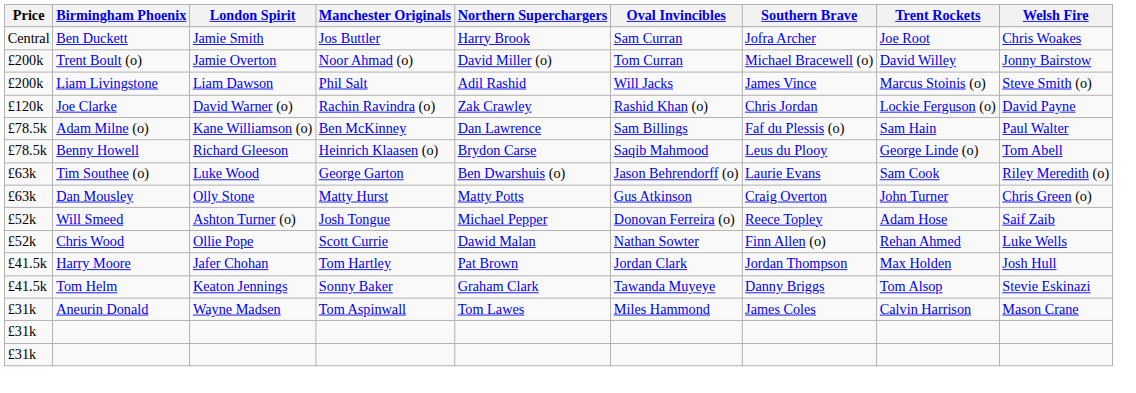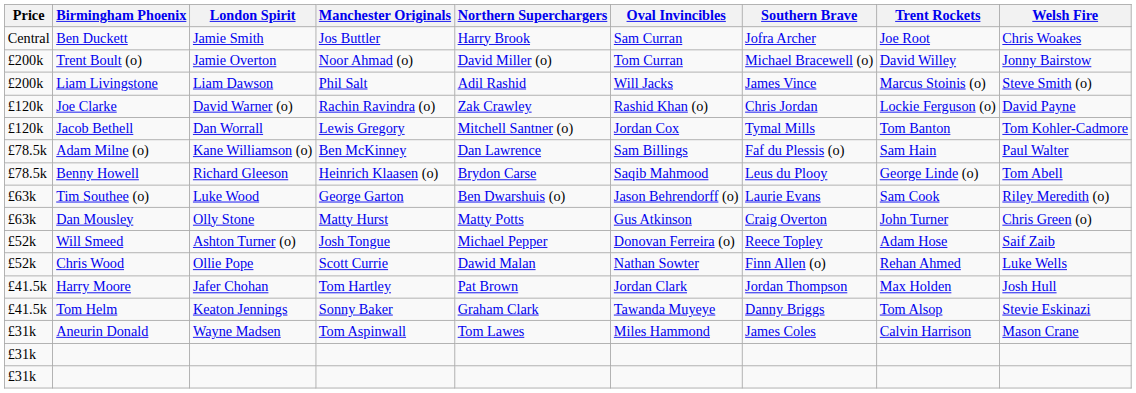 <table class="wikitable">
 <tr>
 <th>Price</th>
 <th><a href='#'>Birmingham Phoenix</a></th>
 <th><a href='#'>London Spirit</a></th>
 <th><a href='#'>Manchester Originals</a></th>
 <th><a href='#'>Northern Superchargers</a></th>
 <th><a href='#'>Oval Invincibles</a></th>
 <th><a href='#'>Southern Brave</a></th>
 <th><a href='#'>Trent Rockets</a></th>
 <th><a href='#'>Welsh Fire</a></th>
 </tr>
 <tr>
 <td>Central</td>
 <td><a href='#'>Ben Duckett</a></td>
 <td><a href='#'>Jamie Smith</a></td>
 <td><a href='#'>Jos Buttler</a></td>
 <td><a href='#'>Harry Brook</a></td>
 <td><a href='#'>Sam Curran</a></td>
 <td><a href='#'>Jofra Archer</a></td>
 <td><a href='#'>Joe Root</a></td>
 <td><a href='#'>Chris Woakes</a></td>
 </tr>
 <tr>
 <td>£200k</td>
 <td><a href='#'>Trent Boult</a> (o)</td>
 <td><a href='#'>Jamie Overton</a></td>
 <td><a href='#'>Noor Ahmad</a> (o)</td>
 <td><a href='#'>David Miller</a> (o)</td>
 <td><a href='#'>Tom Curran</a></td>
 <td><a href='#'>Michael Bracewell</a> (o)</td>
 <td><a href='#'>David Willey</a></td>
 <td><a href='#'>Jonny Bairstow</a></td>
 </tr>
 <tr>
 <td>£200k</td>
 <td><a href='#'>Liam Livingstone</a></td>
 <td><a href='#'>Liam Dawson</a></td>
 <td><a href='#'>Phil Salt</a></td>
 <td><a href='#'>Adil Rashid</a></td>
 <td><a href='#'>Will Jacks</a></td>
 <td><a href='#'>James Vince</a></td>
 <td><a href='#'>Marcus Stoinis</a> (o)</td>
 <td><a href='#'>Steve Smith</a> (o)</td>
 </tr>
 <tr>
 <td>£120k</td>
 <td><a href='#'>Joe Clarke</a></td>
 <td><a href='#'>David Warner</a> (o)</td>
 <td><a href='#'>Rachin Ravindra</a> (o)</td>
 <td><a href='#'>Zak Crawley</a></td>
 <td><a href='#'>Rashid Khan</a> (o)</td>
 <td><a href='#'>Chris Jordan</a></td>
 <td><a href='#'>Lockie Ferguson</a> (o)</td>
 <td><a href='#'>David Payne</a></td>
+</tr>
+<tr>
+<td>£120k</td>
+<td><a href='#'>Jacob Bethell</a></td>
+<td><a href='#'>Dan Worrall</a></td>
+<td><a href='#'>Lewis Gregory</a></td>
+<td><a href='#'>Mitchell Santner</a> (o)</td>
+<td><a href='#'>Jordan Cox</a></td>
+<td><a href='#'>Tymal Mills</a></td>
+<td><a href='#'>Tom Banton</a></td>
+<td><a href='#'>Tom Kohler-Cadmore</a></td>
 </tr>
 <tr>
 <td>£78.5k</td>
 <td><a href='#'>Adam Milne</a> (o)</td>
 <td><a href='#'>Kane Williamson</a> (o)</td>
 <td><a href='#'>Ben McKinney</a></td>
 <td><a href='#'>Dan Lawrence</a></td>
 <td><a href='#'>Sam Billings</a></td>
 <td><a href='#'>Faf du Plessis</a> (o)</td>
 <td><a href='#'>Sam Hain</a></td>
 <td><a href='#'>Paul Walter</a></td>
 </tr>
 <tr>
 <td>£78.5k</td>
 <td><a href='#'>Benny Howell</a></td>
 <td><a href='#'>Richard Gleeson</a></td>
 <td><a href='#'>Heinrich Klaasen</a> (o)</td>
 <td><a href='#'>Brydon Carse</a></td>
 <td><a href='#'>Saqib Mahmood</a></td>
 <td><a href='#'>Leus du Plooy</a></td>
 <td><a href='#'>George Linde</a> (o)</td>
 <td><a href='#'>Tom Abell</a></td>
 </tr>
 <tr>
 <td>£63k</td>
 <td><a href='#'>Tim Southee</a> (o)</td>
 <td><a href='#'>Luke Wood</a></td>
 <td><a href='#'>George Garton</a></td>
 <td><a href='#'>Ben Dwarshuis</a> (o)</td>
 <td><a href='#'>Jason Behrendorff</a> (o)</td>
 <td><a href='#'>Laurie Evans</a></td>
 <td><a href='#'>Sam Cook</a></td>
 <td><a href='#'>Riley Meredith</a> (o)</td>
 </tr>
 <tr>
 <td>£63k</td>
 <td><a href='#'>Dan Mousley</a></td>
 <td><a href='#'>Olly Stone</a></td>
 <td><a href='#'>Matty Hurst</a></td>
 <td><a href='#'>Matty Potts</a></td>
 <td><a href='#'>Gus Atkinson</a></td>
 <td><a href='#'>Craig Overton</a></td>
 <td><a href='#'>John Turner</a></td>
 <td><a href='#'>Chris Green</a> (o)</td>
 </tr>
 <tr>
 <td>£52k</td>
 <td><a href='#'>Will Smeed</a></td>
 <td><a href='#'>Ashton Turner</a> (o)</td>
 <td><a href='#'>Josh Tongue</a></td>
 <td><a href='#'>Michael Pepper</a></td>
 <td><a href='#'>Donovan Ferreira</a> (o)</td>
 <td><a href='#'>Reece Topley</a></td>
 <td><a href='#'>Adam Hose</a></td>
 <td><a href='#'>Saif Zaib</a></td>
 </tr>
 <tr>
 <td>£52k</td>
 <td><a href='#'>Chris Wood</a></td>
 <td><a href='#'>Ollie Pope</a></td>
 <td><a href='#'>Scott Currie</a></td>
 <td><a href='#'>Dawid Malan</a></td>
 <td><a href='#'>Nathan Sowter</a></td>
 <td><a href='#'>Finn Allen</a> (o)</td>
 <td><a href='#'>Rehan Ahmed</a></td>
 <td><a href='#'>Luke Wells</a></td>
 </tr>
 <tr>
 <td>£41.5k</td>
 <td><a href='#'>Harry Moore</a></td>
 <td><a href='#'>Jafer Chohan</a></td>
 <td><a href='#'>Tom Hartley</a></td>
 <td><a href='#'>Pat Brown</a></td>
 <td><a href='#'>Jordan Clark</a></td>
 <td><a href='#'>Jordan Thompson</a></td>
 <td><a href='#'>Max Holden</a></td>
 <td><a href='#'>Josh Hull</a></td>
 </tr>
 <tr>
 <td>£41.5k</td>
 <td><a href='#'>Tom Helm</a></td>
 <td><a href='#'>Keaton Jennings</a></td>
 <td><a href='#'>Sonny Baker</a></td>
 <td><a href='#'>Graham Clark</a></td>
 <td><a href='#'>Tawanda Muyeye</a></td>
 <td><a href='#'>Danny Briggs</a></td>
 <td><a href='#'>Tom Alsop</a></td>
 <td><a href='#'>Stevie Eskinazi</a></td>
 </tr>
 <tr>
 <td>£31k</td>
 <td><a href='#'>Aneurin Donald</a></td>
 <td><a href='#'>Wayne Madsen</a></td>
 <td><a href='#'>Tom Aspinwall</a></td>
 <td><a href='#'>Tom Lawes</a></td>
 <td><a href='#'>Miles Hammond</a></td>
 <td><a href='#'>James Coles</a></td>
 <td><a href='#'>Calvin Harrison</a></td>
 <td><a href='#'>Mason Crane</a></td>
 </tr>
 <tr>
 <td>£31k</td>
 <td></td>
 <td></td>
 <td></td>
 <td></td>
 <td></td>
 <td></td>
 <td></td>
 <td></td>
 </tr>
 <tr>
 <td>£31k</td>
 <td></td>
 <td></td>
 <td></td>
 <td></td>
 <td></td>
 <td></td>
 <td></td>
 <td></td>
 </tr>
 </table>
